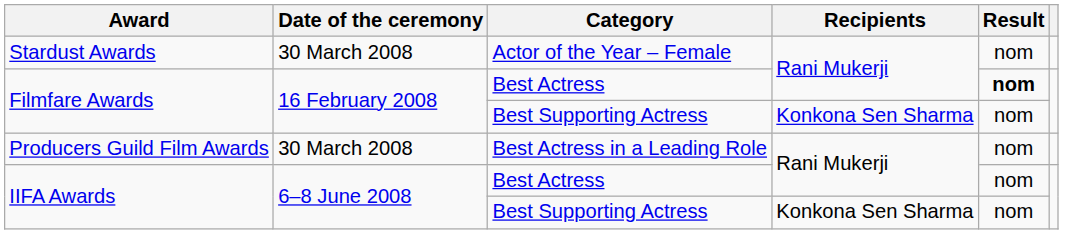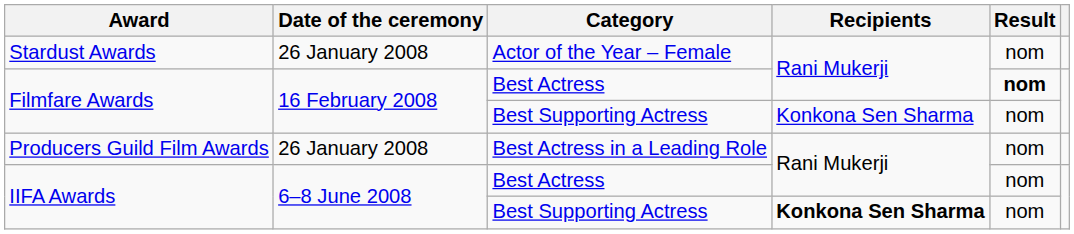 <table class="wikitable plainrowheaders sortable">
 <tr>
 <th scope="col">Award</th>
 <th scope="col">Date of the ceremony</th>
 <th scope="col">Category</th>
 <th scope="col">Recipients</th>
 <th scope="col">Result</th>
 <th class="unsortable" scope="col"></th>
 </tr>
 <tr>
 <td><a href='#'>Stardust Awards</a></td>
-<td>30 March 2008</td>
+<td>26 January 2008</td>
 <td><a href='#'>Actor of the Year – Female</a></td>
 <td rowspan="2"><a href='#'>Rani Mukerji</a></td>
 <td align="center">nom</td>
 <td></td>
 </tr>
 <tr>
 <td rowspan="2" scope="row"><a href='#'>Filmfare Awards</a></td>
 <td rowspan="2"><a href='#'>16 February 2008</a></td>
 <td><a href='#'>Best Actress</a></td>
 <td align="center"><strong>nom</strong></td>
 <td rowspan="2"></td>
 </tr>
 <tr>
 <td><a href='#'>Best Supporting Actress</a></td>
 <td><a href='#'>Konkona Sen Sharma</a></td>
 <td align="center">nom</td>
 </tr>
 <tr>
 <td><a href='#'>Producers Guild Film Awards</a></td>
-<td>30 March 2008</td>
+<td>26 January 2008</td>
 <td><a href='#'>Best Actress in a Leading Role</a></td>
 <td rowspan="2">Rani Mukerji</td>
 <td align="center">nom</td>
 <td></td>
 </tr>
 <tr>
 <td rowspan="2"><a href='#'>IIFA Awards</a></td>
 <td rowspan="2"><a href='#'>6–8 June 2008</a></td>
 <td><a href='#'>Best Actress</a></td>
 <td align="center">nom</td>
 <td rowspan="2"></td>
 </tr>
 <tr>
 <td><a href='#'>Best Supporting Actress</a></td>
-<td>Konkona Sen Sharma</td>
+<td><strong>Konkona Sen Sharma</strong></td>
 <td align="center">nom</td>
 </tr>
 </table>
